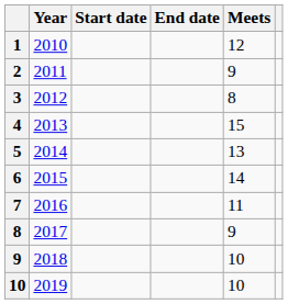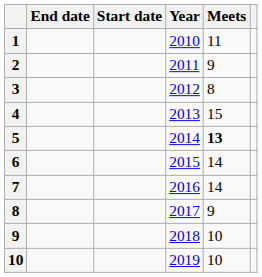 <table class="wikitable plainrowheaders sortable">
 <tr>
 <th scope="col"></th>
+<th scope="col">End date</th>
+<th scope="col">Start date</th>
 <th scope="col">Year</th>
-<th scope="col">Start date</th>
-<th scope="col">End date</th>
 <th scope="col">Meets</th>
 <th scope="col" class="unsortable"></th>
 </tr>
 <tr>
 <th scope="row">1</th>
-<td><a href='#'>2010</a></td>
 <td></td>
 <td></td>
-<td>12</td>
+<td><a href='#'>2010</a></td>
+<td>11</td>
 <td></td>
 </tr>
 <tr>
 <th scope="row">2</th>
-<td><a href='#'>2011</a></td>
 <td></td>
 <td></td>
+<td><a href='#'>2011</a></td>
 <td>9</td>
 <td></td>
 </tr>
 <tr>
 <th scope="row">3</th>
-<td><a href='#'>2012</a></td>
 <td></td>
 <td></td>
+<td><a href='#'>2012</a></td>
 <td>8</td>
 <td></td>
 </tr>
 <tr>
 <th scope="row">4</th>
-<td><a href='#'>2013</a></td>
 <td></td>
 <td></td>
+<td><a href='#'>2013</a></td>
 <td>15</td>
 <td></td>
 </tr>
 <tr>
 <th scope="row">5</th>
-<td><a href='#'>2014</a></td>
 <td></td>
 <td></td>
-<td>13</td>
+<td><a href='#'>2014</a></td>
+<td><strong>13</strong></td>
 <td></td>
 </tr>
 <tr>
 <th scope="row">6</th>
-<td><a href='#'>2015</a></td>
 <td></td>
 <td></td>
+<td><a href='#'>2015</a></td>
 <td>14</td>
 <td></td>
 </tr>
 <tr>
 <th scope="row">7</th>
-<td><a href='#'>2016</a></td>
 <td></td>
 <td></td>
-<td>11</td>
+<td><a href='#'>2016</a></td>
+<td>14</td>
 <td></td>
 </tr>
 <tr>
 <th scope="row">8</th>
-<td><a href='#'>2017</a></td>
 <td></td>
 <td></td>
+<td><a href='#'>2017</a></td>
 <td>9</td>
 <td></td>
 </tr>
 <tr>
 <th scope="row">9</th>
-<td><a href='#'>2018</a></td>
 <td></td>
 <td></td>
+<td><a href='#'>2018</a></td>
 <td>10</td>
 <td></td>
 </tr>
 <tr>
 <th scope="row">10</th>
-<td><a href='#'>2019</a></td>
 <td></td>
 <td></td>
+<td><a href='#'>2019</a></td>
 <td>10</td>
 <td></td>
 </tr>
 </table>
